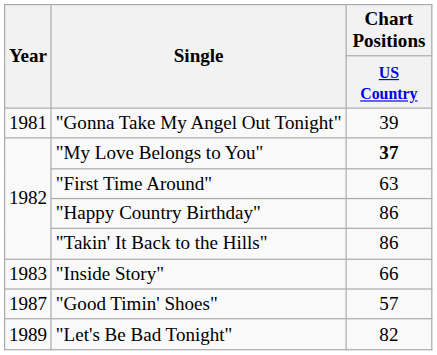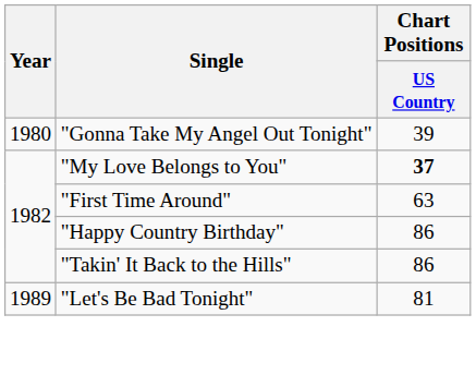 <table class="wikitable">
 <tr>
 <th rowspan="2">Year</th>
 <th rowspan="2">Single</th>
 <th colspan="1">Chart Positions</th>
 </tr>
 <tr>
 <th width="65"><small><a href='#'>US Country</a></small></th>
 </tr>
 <tr>
-<td>1981</td>
+<td>1980</td>
 <td>"Gonna Take My Angel Out Tonight"</td>
 <td align=center>39</td>
 </tr>
 <tr>
 <td rowspan=4>1982</td>
 <td>"My Love Belongs to You"</td>
 <td align=center><strong>37</strong></td>
 </tr>
 <tr>
 <td>"First Time Around"</td>
 <td align=center>63</td>
 </tr>
 <tr>
 <td>"Happy Country Birthday"</td>
 <td align=center>86</td>
 </tr>
 <tr>
 <td>"Takin' It Back to the Hills"</td>
 <td align=center>86</td>
 </tr>
 <tr>
-<td>1983</td>
-<td>"Inside Story"</td>
-<td align=center>66</td>
-</tr>
-<tr>
-<td>1987</td>
-<td>"Good Timin' Shoes"</td>
-<td align=center>57</td>
-</tr>
-<tr>
 <td>1989</td>
 <td>"Let's Be Bad Tonight"</td>
-<td align=center>82</td>
+<td align=center>81</td>
 </tr>
 </table>
